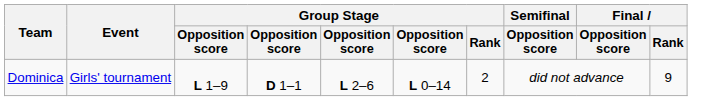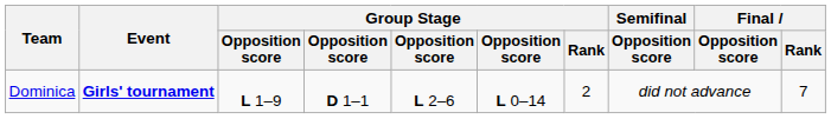 <table class=wikitable style=font-size:90%;text-align:center>
 <tr>
 <th rowspan=2>Team</th>
 <th rowspan=2>Event</th>
 <th colspan=5>Group Stage</th>
 <th>Semifinal</th>
 <th colspan=2>Final / </th>
 </tr>
 <tr style=font-size:95%>
 <th>Opposition<br>score</th>
 <th>Opposition<br>score</th>
 <th>Opposition<br>score</th>
 <th>Opposition<br>score</th>
 <th>Rank</th>
 <th>Opposition<br>score</th>
 <th>Opposition<br>score</th>
 <th>Rank</th>
 </tr>
 <tr>
 <td align=left><a href='#'>Dominica</a></td>
-<td align=left><a href='#'>Girls' tournament</a></td>
+<td align=left><strong><a href='#'>Girls' tournament</a></strong></td>
 <td><br><strong>L</strong> 1–9</td>
 <td><br><strong>D</strong> 1–1</td>
 <td><br><strong>L</strong> 2–6</td>
 <td><br><strong>L</strong> 0–14</td>
 <td>2</td>
 <td colspan=2><em>did not advance</em></td>
-<td>9</td>
+<td>7</td>
 </tr>
 </table>
